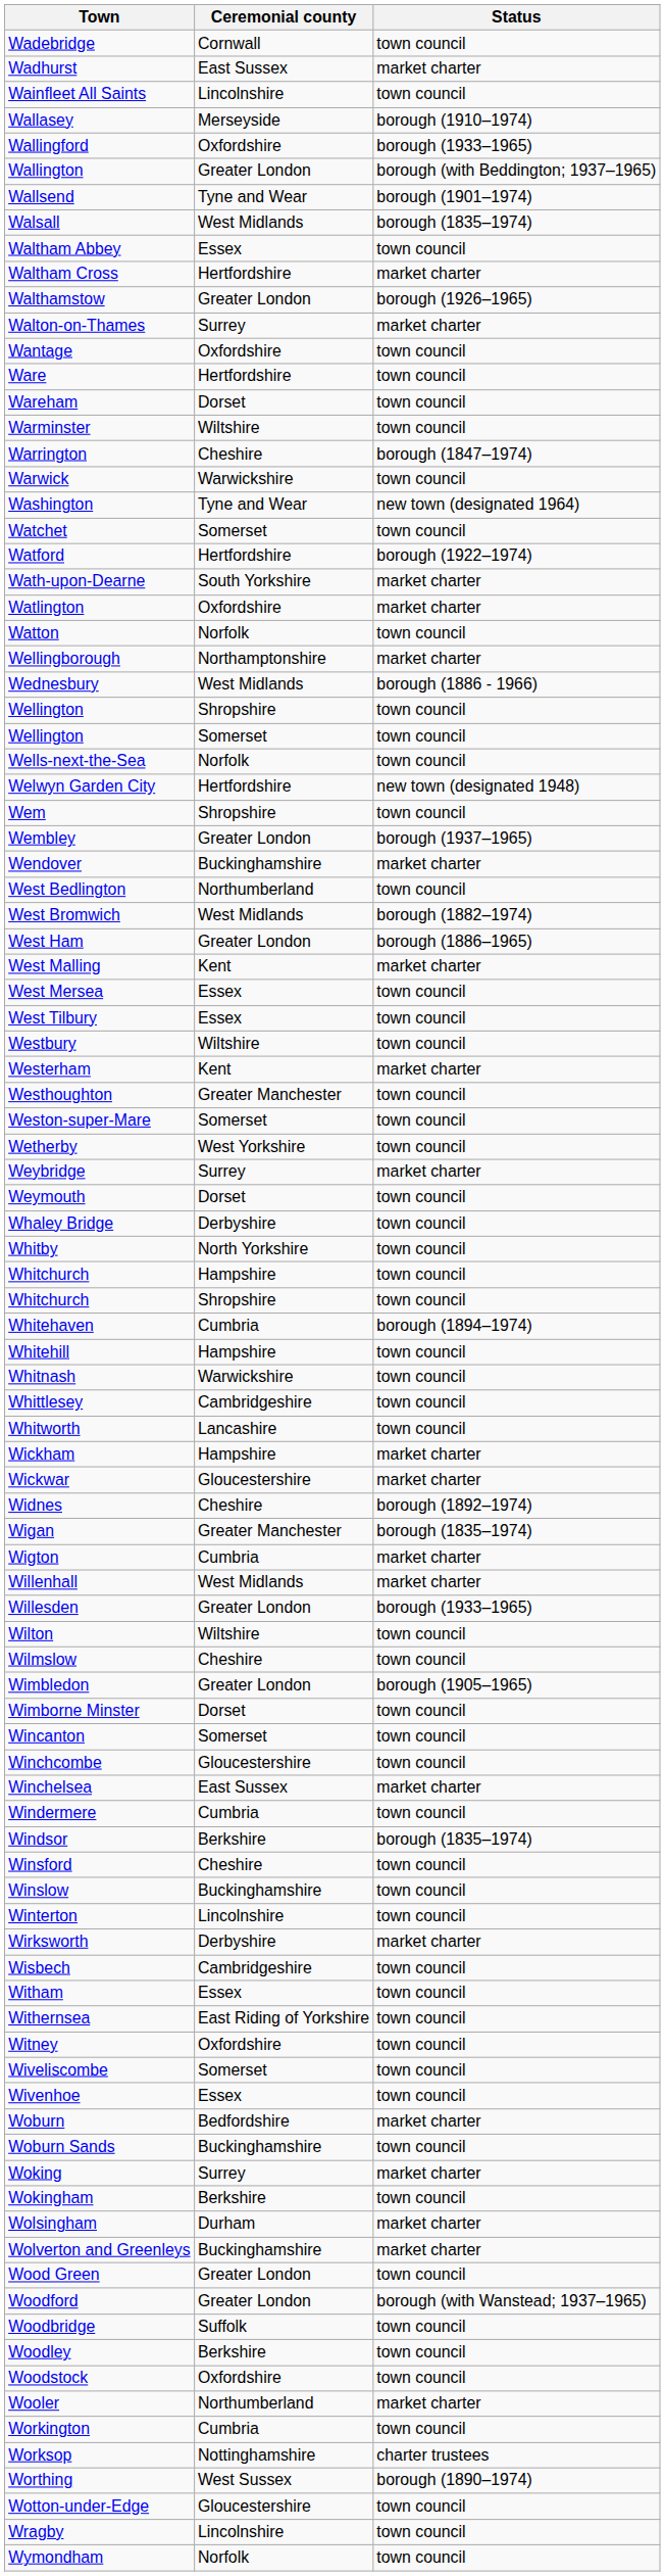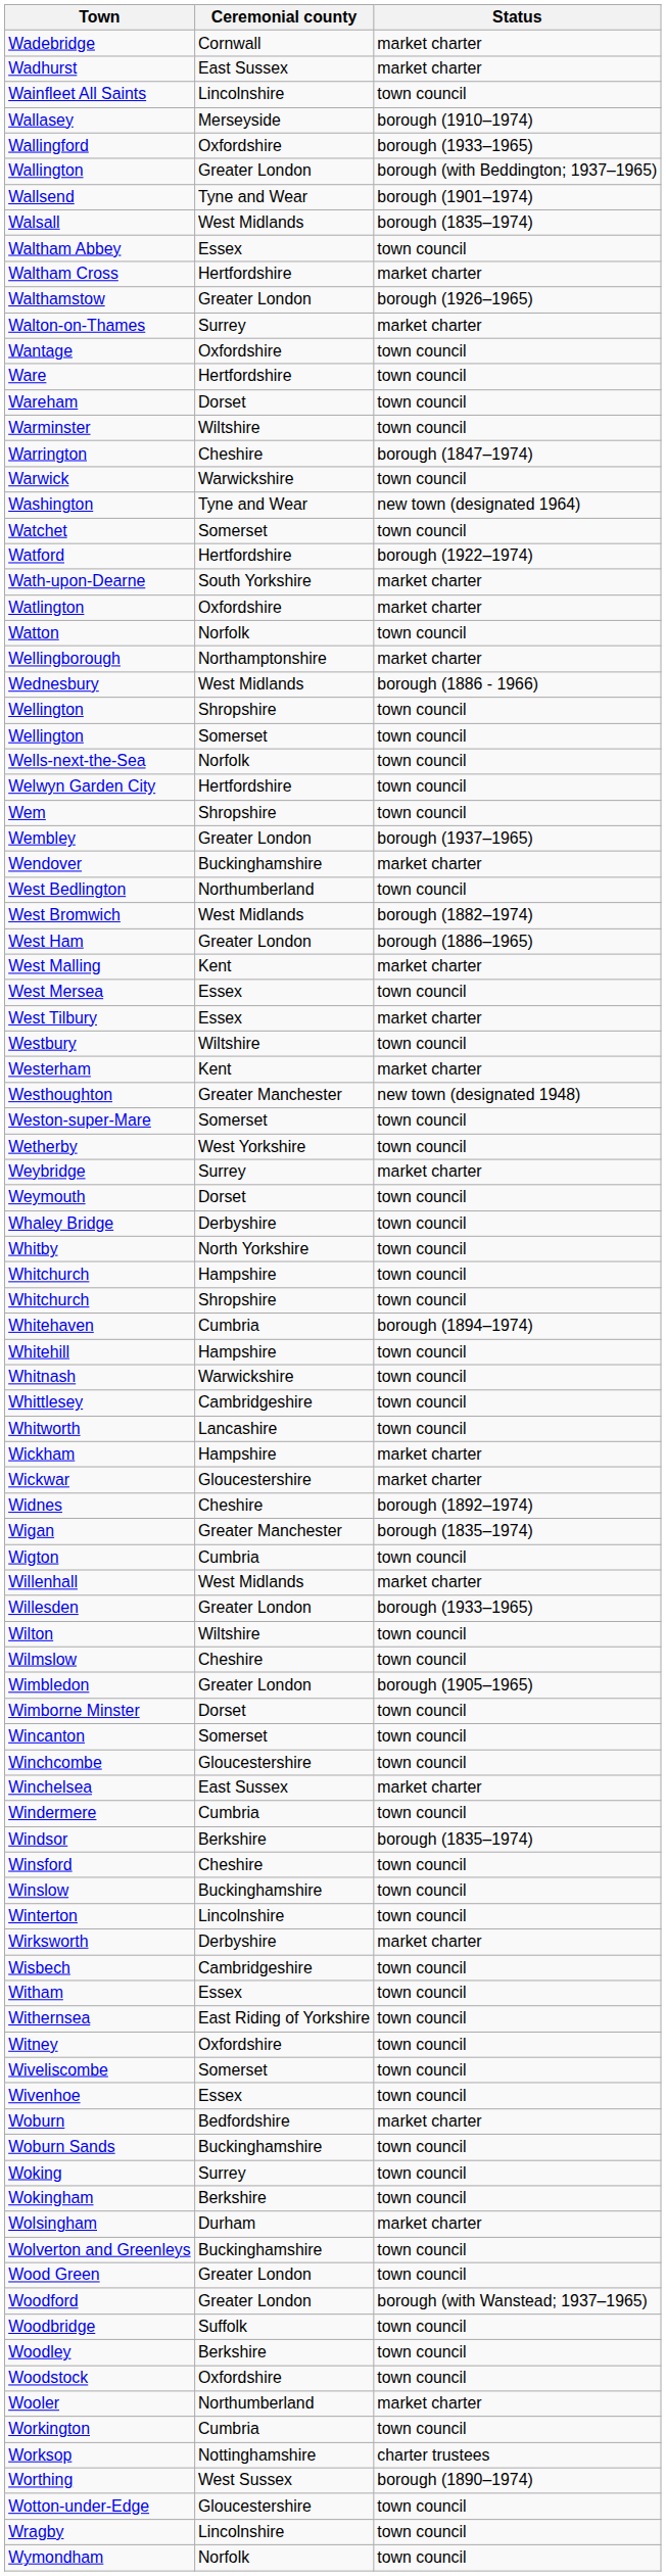 <table class="wikitable sortable">
 <tr>
 <th>Town</th>
 <th>Ceremonial county</th>
 <th>Status</th>
 </tr>
 <tr>
 <td><a href='#'>Wadebridge</a></td>
 <td>Cornwall</td>
-<td>town council</td>
+<td>market charter</td>
 </tr>
 <tr>
 <td><a href='#'>Wadhurst</a></td>
 <td>East Sussex</td>
 <td>market charter</td>
 </tr>
 <tr>
 <td><a href='#'>Wainfleet All Saints</a></td>
 <td>Lincolnshire</td>
 <td>town council</td>
 </tr>
 <tr>
 <td><a href='#'>Wallasey</a></td>
 <td>Merseyside</td>
 <td>borough (1910–1974)</td>
 </tr>
 <tr>
 <td><a href='#'>Wallingford</a></td>
 <td>Oxfordshire</td>
 <td>borough (1933–1965)</td>
 </tr>
 <tr>
 <td><a href='#'>Wallington</a></td>
 <td>Greater London</td>
 <td>borough (with Beddington; 1937–1965)</td>
 </tr>
 <tr>
 <td><a href='#'>Wallsend</a></td>
 <td>Tyne and Wear</td>
 <td>borough (1901–1974)</td>
 </tr>
 <tr>
 <td><a href='#'>Walsall</a></td>
 <td>West Midlands</td>
 <td>borough (1835–1974)</td>
 </tr>
 <tr>
 <td><a href='#'>Waltham Abbey</a></td>
 <td>Essex</td>
 <td>town council</td>
 </tr>
 <tr>
 <td><a href='#'>Waltham Cross</a></td>
 <td>Hertfordshire</td>
 <td>market charter</td>
 </tr>
 <tr>
 <td><a href='#'>Walthamstow</a></td>
 <td>Greater London</td>
 <td>borough (1926–1965)</td>
 </tr>
 <tr>
 <td><a href='#'>Walton-on-Thames</a></td>
 <td>Surrey</td>
 <td>market charter</td>
 </tr>
 <tr>
 <td><a href='#'>Wantage</a></td>
 <td>Oxfordshire</td>
 <td>town council</td>
 </tr>
 <tr>
 <td><a href='#'>Ware</a></td>
 <td>Hertfordshire</td>
 <td>town council</td>
 </tr>
 <tr>
 <td><a href='#'>Wareham</a></td>
 <td>Dorset</td>
 <td>town council</td>
 </tr>
 <tr>
 <td><a href='#'>Warminster</a></td>
 <td>Wiltshire</td>
 <td>town council</td>
 </tr>
 <tr>
 <td><a href='#'>Warrington</a></td>
 <td>Cheshire</td>
 <td>borough (1847–1974)</td>
 </tr>
 <tr>
 <td><a href='#'>Warwick</a></td>
 <td>Warwickshire</td>
 <td>town council</td>
 </tr>
 <tr>
 <td><a href='#'>Washington</a></td>
 <td>Tyne and Wear</td>
 <td>new town (designated 1964)</td>
 </tr>
 <tr>
 <td><a href='#'>Watchet</a></td>
 <td>Somerset</td>
 <td>town council</td>
 </tr>
 <tr>
 <td><a href='#'>Watford</a></td>
 <td>Hertfordshire</td>
 <td>borough (1922–1974)</td>
 </tr>
 <tr>
 <td><a href='#'>Wath-upon-Dearne</a></td>
 <td>South Yorkshire</td>
 <td>market charter</td>
 </tr>
 <tr>
 <td><a href='#'>Watlington</a></td>
 <td>Oxfordshire</td>
 <td>market charter</td>
 </tr>
 <tr>
 <td><a href='#'>Watton</a></td>
 <td>Norfolk</td>
 <td>town council</td>
 </tr>
 <tr>
 <td><a href='#'>Wellingborough</a></td>
 <td>Northamptonshire</td>
 <td>market charter</td>
 </tr>
 <tr>
 <td><a href='#'>Wednesbury</a></td>
 <td>West Midlands</td>
 <td>borough (1886 - 1966)</td>
 </tr>
 <tr>
 <td><a href='#'>Wellington</a></td>
 <td>Shropshire</td>
 <td>town council</td>
 </tr>
 <tr>
 <td><a href='#'>Wellington</a></td>
 <td>Somerset</td>
 <td>town council</td>
 </tr>
 <tr>
 <td><a href='#'>Wells-next-the-Sea</a></td>
 <td>Norfolk</td>
 <td>town council</td>
 </tr>
 <tr>
 <td><a href='#'>Welwyn Garden City</a></td>
 <td>Hertfordshire</td>
-<td>new town (designated 1948)</td>
+<td>town council</td>
 </tr>
 <tr>
 <td><a href='#'>Wem</a></td>
 <td>Shropshire</td>
 <td>town council</td>
 </tr>
 <tr>
 <td><a href='#'>Wembley</a></td>
 <td>Greater London</td>
 <td>borough (1937–1965)</td>
 </tr>
 <tr>
 <td><a href='#'>Wendover</a></td>
 <td>Buckinghamshire</td>
 <td>market charter</td>
 </tr>
 <tr>
 <td><a href='#'>West Bedlington</a></td>
 <td>Northumberland</td>
 <td>town council</td>
 </tr>
 <tr>
 <td><a href='#'>West Bromwich</a></td>
 <td>West Midlands</td>
 <td>borough (1882–1974)</td>
 </tr>
 <tr>
 <td><a href='#'>West Ham</a></td>
 <td>Greater London</td>
 <td>borough (1886–1965)</td>
 </tr>
 <tr>
 <td><a href='#'>West Malling</a></td>
 <td>Kent</td>
 <td>market charter</td>
 </tr>
 <tr>
 <td><a href='#'>West Mersea</a></td>
 <td>Essex</td>
 <td>town council</td>
 </tr>
 <tr>
 <td><a href='#'>West Tilbury</a></td>
 <td>Essex</td>
-<td>town council</td>
+<td>market charter</td>
 </tr>
 <tr>
 <td><a href='#'>Westbury</a></td>
 <td>Wiltshire</td>
 <td>town council</td>
 </tr>
 <tr>
 <td><a href='#'>Westerham</a></td>
 <td>Kent</td>
 <td>market charter</td>
 </tr>
 <tr>
 <td><a href='#'>Westhoughton</a></td>
 <td>Greater Manchester</td>
-<td>town council</td>
+<td>new town (designated 1948)</td>
 </tr>
 <tr>
 <td><a href='#'>Weston-super-Mare</a></td>
 <td>Somerset</td>
 <td>town council</td>
 </tr>
 <tr>
 <td><a href='#'>Wetherby</a></td>
 <td>West Yorkshire</td>
 <td>town council</td>
 </tr>
 <tr>
 <td><a href='#'>Weybridge</a></td>
 <td>Surrey</td>
 <td>market charter</td>
 </tr>
 <tr>
 <td><a href='#'>Weymouth</a></td>
 <td>Dorset</td>
 <td>town council</td>
 </tr>
 <tr>
 <td><a href='#'>Whaley Bridge</a></td>
 <td>Derbyshire</td>
 <td>town council</td>
 </tr>
 <tr>
 <td><a href='#'>Whitby</a></td>
 <td>North Yorkshire</td>
 <td>town council</td>
 </tr>
 <tr>
 <td><a href='#'>Whitchurch</a></td>
 <td>Hampshire</td>
 <td>town council</td>
 </tr>
 <tr>
 <td><a href='#'>Whitchurch</a></td>
 <td>Shropshire</td>
 <td>town council</td>
 </tr>
 <tr>
 <td><a href='#'>Whitehaven</a></td>
 <td>Cumbria</td>
 <td>borough (1894–1974)</td>
 </tr>
 <tr>
 <td><a href='#'>Whitehill</a></td>
 <td>Hampshire</td>
 <td>town council</td>
 </tr>
 <tr>
 <td><a href='#'>Whitnash</a></td>
 <td>Warwickshire</td>
 <td>town council</td>
 </tr>
 <tr>
 <td><a href='#'>Whittlesey</a></td>
 <td>Cambridgeshire</td>
 <td>town council</td>
 </tr>
 <tr>
 <td><a href='#'>Whitworth</a></td>
 <td>Lancashire</td>
 <td>town council</td>
 </tr>
 <tr>
 <td><a href='#'>Wickham</a></td>
 <td>Hampshire</td>
 <td>market charter</td>
 </tr>
 <tr>
 <td><a href='#'>Wickwar</a></td>
 <td>Gloucestershire</td>
 <td>market charter</td>
 </tr>
 <tr>
 <td><a href='#'>Widnes</a></td>
 <td>Cheshire</td>
 <td>borough (1892–1974)</td>
 </tr>
 <tr>
 <td><a href='#'>Wigan</a></td>
 <td>Greater Manchester</td>
 <td>borough (1835–1974)</td>
 </tr>
 <tr>
 <td><a href='#'>Wigton</a></td>
 <td>Cumbria</td>
-<td>market charter</td>
+<td>town council</td>
 </tr>
 <tr>
 <td><a href='#'>Willenhall</a></td>
 <td>West Midlands</td>
 <td>market charter</td>
 </tr>
 <tr>
 <td><a href='#'>Willesden</a></td>
 <td>Greater London</td>
 <td>borough (1933–1965)</td>
 </tr>
 <tr>
 <td><a href='#'>Wilton</a></td>
 <td>Wiltshire</td>
 <td>town council</td>
 </tr>
 <tr>
 <td><a href='#'>Wilmslow</a></td>
 <td>Cheshire</td>
 <td>town council</td>
 </tr>
 <tr>
 <td><a href='#'>Wimbledon</a></td>
 <td>Greater London</td>
 <td>borough (1905–1965)</td>
 </tr>
 <tr>
 <td><a href='#'>Wimborne Minster</a></td>
 <td>Dorset</td>
 <td>town council</td>
 </tr>
 <tr>
 <td><a href='#'>Wincanton</a></td>
 <td>Somerset</td>
 <td>town council</td>
 </tr>
 <tr>
 <td><a href='#'>Winchcombe</a></td>
 <td>Gloucestershire</td>
 <td>town council</td>
 </tr>
 <tr>
 <td><a href='#'>Winchelsea</a></td>
 <td>East Sussex</td>
 <td>market charter</td>
 </tr>
 <tr>
 <td><a href='#'>Windermere</a></td>
 <td>Cumbria</td>
 <td>town council</td>
 </tr>
 <tr>
 <td><a href='#'>Windsor</a></td>
 <td>Berkshire</td>
 <td>borough (1835–1974)</td>
 </tr>
 <tr>
 <td><a href='#'>Winsford</a></td>
 <td>Cheshire</td>
 <td>town council</td>
 </tr>
 <tr>
 <td><a href='#'>Winslow</a></td>
 <td>Buckinghamshire</td>
 <td>town council</td>
 </tr>
 <tr>
 <td><a href='#'>Winterton</a></td>
 <td>Lincolnshire</td>
 <td>town council</td>
 </tr>
 <tr>
 <td><a href='#'>Wirksworth</a></td>
 <td>Derbyshire</td>
 <td>market charter</td>
 </tr>
 <tr>
 <td><a href='#'>Wisbech</a></td>
 <td>Cambridgeshire</td>
 <td>town council</td>
 </tr>
 <tr>
 <td><a href='#'>Witham</a></td>
 <td>Essex</td>
 <td>town council</td>
 </tr>
 <tr>
 <td><a href='#'>Withernsea</a></td>
 <td>East Riding of Yorkshire</td>
 <td>town council</td>
 </tr>
 <tr>
 <td><a href='#'>Witney</a></td>
 <td>Oxfordshire</td>
 <td>town council</td>
 </tr>
 <tr>
 <td><a href='#'>Wiveliscombe</a></td>
 <td>Somerset</td>
 <td>town council</td>
 </tr>
 <tr>
 <td><a href='#'>Wivenhoe</a></td>
 <td>Essex</td>
 <td>town council</td>
 </tr>
 <tr>
 <td><a href='#'>Woburn</a></td>
 <td>Bedfordshire</td>
 <td>market charter</td>
 </tr>
 <tr>
 <td><a href='#'>Woburn Sands</a></td>
 <td>Buckinghamshire</td>
 <td>town council</td>
 </tr>
 <tr>
 <td><a href='#'>Woking</a></td>
 <td>Surrey</td>
-<td>market charter</td>
+<td>town council</td>
 </tr>
 <tr>
 <td><a href='#'>Wokingham</a></td>
 <td>Berkshire</td>
 <td>town council</td>
 </tr>
 <tr>
 <td><a href='#'>Wolsingham</a></td>
 <td>Durham</td>
 <td>market charter</td>
 </tr>
 <tr>
 <td><a href='#'>Wolverton and Greenleys</a></td>
 <td>Buckinghamshire</td>
-<td>market charter</td>
+<td>town council</td>
 </tr>
 <tr>
 <td><a href='#'>Wood Green</a></td>
 <td>Greater London</td>
 <td>town council</td>
 </tr>
 <tr>
 <td><a href='#'>Woodford</a></td>
 <td>Greater London</td>
 <td>borough (with Wanstead; 1937–1965)</td>
 </tr>
 <tr>
 <td><a href='#'>Woodbridge</a></td>
 <td>Suffolk</td>
 <td>town council</td>
 </tr>
 <tr>
 <td><a href='#'>Woodley</a></td>
 <td>Berkshire</td>
 <td>town council</td>
 </tr>
 <tr>
 <td><a href='#'>Woodstock</a></td>
 <td>Oxfordshire</td>
 <td>town council</td>
 </tr>
 <tr>
 <td><a href='#'>Wooler</a></td>
 <td>Northumberland</td>
 <td>market charter</td>
 </tr>
 <tr>
 <td><a href='#'>Workington</a></td>
 <td>Cumbria</td>
 <td>town council</td>
 </tr>
 <tr>
 <td><a href='#'>Worksop</a></td>
 <td>Nottinghamshire</td>
 <td>charter trustees</td>
 </tr>
 <tr>
 <td><a href='#'>Worthing</a></td>
 <td>West Sussex</td>
 <td>borough (1890–1974)</td>
 </tr>
 <tr>
 <td><a href='#'>Wotton-under-Edge</a></td>
 <td>Gloucestershire</td>
 <td>town council</td>
 </tr>
 <tr>
 <td><a href='#'>Wragby</a></td>
 <td>Lincolnshire</td>
 <td>town council</td>
 </tr>
 <tr>
 <td><a href='#'>Wymondham</a></td>
 <td>Norfolk</td>
 <td>town council</td>
 </tr>
 </table>
